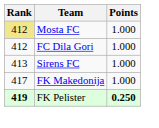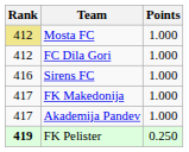 <table class="wikitable" style="text-align: center;">
 <tr>
 <th>Rank</th>
 <th>Team</th>
 <th>Points</th>
 </tr>
 <tr>
 <td style="background: khaki;">412</td>
 <td align=left> <a href='#'>Mosta FC</a></td>
 <td>1.000</td>
 </tr>
 <tr>
 <td>412</td>
 <td align=left> <a href='#'>FC Dila Gori</a></td>
 <td>1.000</td>
 </tr>
 <tr>
-<td>413</td>
+<td>416</td>
 <td align=left> <a href='#'>Sirens FC</a></td>
 <td>1.000</td>
 </tr>
 <tr>
 <td>417</td>
 <td align=left> <a href='#'>FK Makedonija</a></td>
 <td>1.000</td>
 </tr>
+<tr>
+<td>417</td>
+<td align=left> <a href='#'>Akademija Pandev</a></td>
+<td>1.000</td>
+</tr>
 <tr style="background:#dfd;">
 <td><strong>419</strong></td>
 <td align=left> FK Pelister</td>
-<td><strong>0.250</strong></td>
+<td>0.250</td>
 </tr>
 </table>
